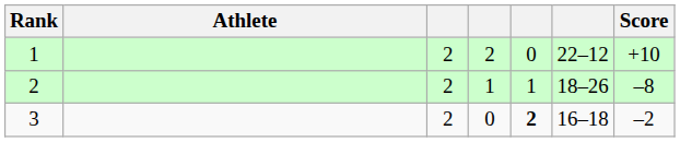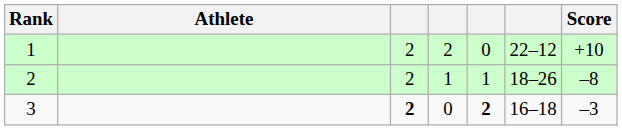 <table class="wikitable" style="text-align: center;">
 <tr>
 <th width=25>Rank</th>
 <th width=275>Athlete</th>
 <th width=25></th>
 <th width=25></th>
 <th width=25></th>
 <th width=40></th>
 <th width=40>Score</th>
 </tr>
 <tr bgcolor=ccffcc>
 <td>1</td>
 <td align=left></td>
 <td>2</td>
 <td>2</td>
 <td>0</td>
 <td>22–12</td>
 <td>+10</td>
 </tr>
 <tr bgcolor=ccffcc>
 <td>2</td>
 <td align=left></td>
 <td>2</td>
 <td>1</td>
 <td>1</td>
 <td>18–26</td>
 <td>–8</td>
 </tr>
 <tr>
 <td>3</td>
 <td align=left></td>
-<td>2</td>
+<td><strong>2</strong></td>
 <td>0</td>
 <td><strong>2</strong></td>
 <td>16–18</td>
-<td>–2</td>
+<td>–3</td>
 </tr>
 </table>
